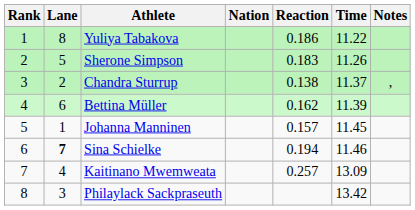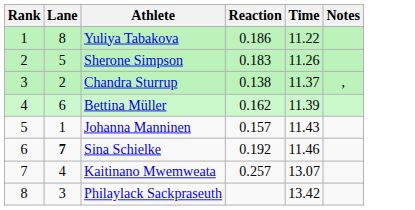 <table class="wikitable sortable" style="text-align:center">
 <tr>
 <th>Rank</th>
 <th>Lane</th>
 <th>Athlete</th>
-<th>Nation</th>
 <th>Reaction</th>
 <th>Time</th>
 <th>Notes</th>
 </tr>
 <tr bgcolor=#bbf3bb>
 <td>1</td>
 <td>8</td>
 <td align=left><a href='#'>Yuliya Tabakova</a></td>
-<td align=left></td>
 <td>0.186</td>
 <td>11.22</td>
 <td></td>
 </tr>
 <tr bgcolor=#bbf3bb>
 <td>2</td>
 <td>5</td>
 <td align=left><a href='#'>Sherone Simpson</a></td>
-<td align=left></td>
 <td>0.183</td>
 <td>11.26</td>
 <td></td>
 </tr>
 <tr bgcolor=#bbf3bb>
 <td>3</td>
 <td>2</td>
 <td align=left><a href='#'>Chandra Sturrup</a></td>
-<td align=left></td>
 <td>0.138</td>
 <td>11.37</td>
 <td>, </td>
 </tr>
 <tr bgcolor=#ccf9cc>
 <td>4</td>
 <td>6</td>
 <td align=left><a href='#'>Bettina Müller</a></td>
-<td align=left></td>
 <td>0.162</td>
 <td>11.39</td>
 <td></td>
 </tr>
 <tr>
 <td>5</td>
 <td>1</td>
 <td align=left><a href='#'>Johanna Manninen</a></td>
-<td align=left></td>
 <td>0.157</td>
-<td>11.45</td>
+<td>11.43</td>
 <td></td>
 </tr>
 <tr>
 <td>6</td>
 <td><strong>7</strong></td>
 <td align=left><a href='#'>Sina Schielke</a></td>
-<td align=left></td>
-<td>0.194</td>
+<td>0.192</td>
 <td>11.46</td>
 <td></td>
 </tr>
 <tr>
 <td>7</td>
 <td>4</td>
 <td align=left><a href='#'>Kaitinano Mwemweata</a></td>
-<td align=left></td>
 <td>0.257</td>
-<td>13.09</td>
+<td>13.07</td>
 <td></td>
 </tr>
 <tr>
 <td>8</td>
 <td>3</td>
 <td align=left><a href='#'>Philaylack Sackpraseuth</a></td>
-<td align=left></td>
 <td></td>
 <td>13.42</td>
 <td></td>
 </tr>
 </table>
